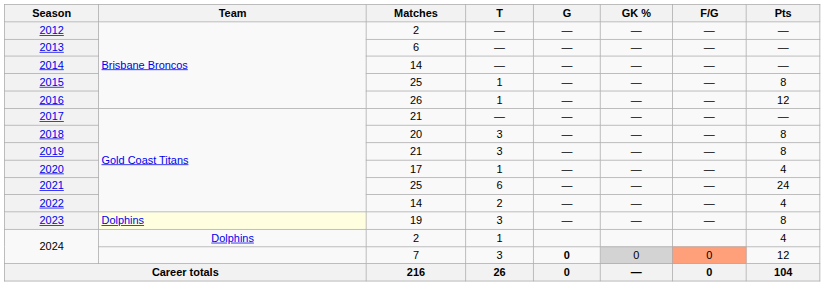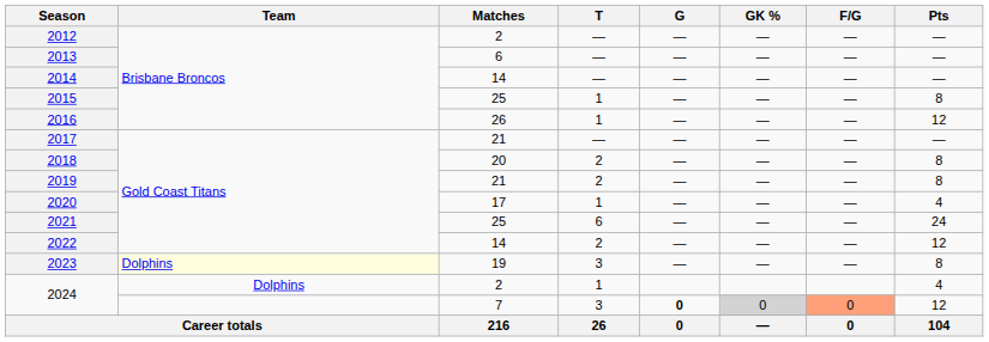 <table class="wikitable sortable" style="font-size:90%; text-align:center; width:85%;">
 <tr>
 <th width=2%>Season</th>
 <th width=8%>Team</th>
 <th width=2%>Matches</th>
 <th width=2%>T</th>
 <th width=2%>G</th>
 <th width=2%>GK %</th>
 <th width=2%>F/G</th>
 <th width=2%>Pts</th>
 </tr>
 <tr>
 <th scope="row" style="text-align:center; font-weight:normal"><a href='#'>2012</a></th>
 <td rowspan="5" style="text-align:left;"> <a href='#'>Brisbane Broncos</a></td>
 <td>2</td>
 <td>—</td>
 <td>—</td>
 <td>—</td>
 <td>—</td>
 <td>—</td>
 </tr>
 <tr>
 <th scope="row" style="text-align:center; font-weight:normal"><a href='#'>2013</a></th>
 <td>6</td>
 <td>—</td>
 <td>—</td>
 <td>—</td>
 <td>—</td>
 <td>—</td>
 </tr>
 <tr>
 <th scope="row" style="text-align:center; font-weight:normal"><a href='#'>2014</a></th>
 <td>14</td>
 <td>—</td>
 <td>—</td>
 <td>—</td>
 <td>—</td>
 <td>—</td>
 </tr>
 <tr>
 <th scope="row" style="text-align:center; font-weight:normal"><a href='#'>2015</a></th>
 <td>25</td>
 <td>1</td>
 <td>—</td>
 <td>—</td>
 <td>—</td>
 <td align=center>8</td>
 </tr>
 <tr>
 <th scope="row" style="text-align:center; font-weight:normal"><a href='#'>2016</a></th>
 <td>26</td>
 <td>1</td>
 <td>—</td>
 <td>—</td>
 <td>—</td>
 <td>12</td>
 </tr>
 <tr>
 <th scope="row" style="text-align:center; font-weight:normal"><a href='#'>2017</a></th>
 <td rowspan="6" style="text-align:left;"> <a href='#'>Gold Coast Titans</a></td>
 <td>21</td>
 <td>—</td>
 <td>—</td>
 <td>—</td>
 <td>—</td>
 <td>—</td>
 </tr>
 <tr>
 <th scope="row" style="text-align:center; font-weight:normal"><a href='#'>2018</a></th>
 <td>20</td>
-<td>3</td>
+<td align=center>2</td>
 <td>—</td>
 <td>—</td>
 <td>—</td>
 <td>8</td>
 </tr>
 <tr>
 <th scope="row" style="text-align:center; font-weight:normal"><a href='#'>2019</a></th>
 <td>21</td>
-<td>3</td>
+<td>2</td>
 <td>—</td>
 <td>—</td>
 <td>—</td>
 <td>8</td>
 </tr>
 <tr>
 <th scope="row" style="text-align:center; font-weight:normal"><a href='#'>2020</a></th>
 <td>17</td>
 <td>1</td>
 <td>—</td>
 <td>—</td>
 <td>—</td>
 <td>4</td>
 </tr>
 <tr>
 <th scope="row" style="text-align:center; font-weight:normal"><a href='#'>2021</a></th>
 <td>25</td>
 <td>6</td>
 <td>—</td>
 <td>—</td>
 <td>—</td>
 <td>24</td>
 </tr>
 <tr>
 <th scope="row" style="text-align:center; font-weight:normal"><a href='#'>2022</a></th>
 <td>14</td>
 <td align=center>2</td>
 <td>—</td>
 <td>—</td>
 <td>—</td>
-<td>4</td>
+<td>12</td>
 </tr>
 <tr>
 <th scope="row" style="text-align:center; font-weight:normal"><a href='#'>2023</a></th>
 <td style="background: lightyellow; text-align:left;"> <a href='#'>Dolphins</a></td>
 <td>19</td>
 <td>3</td>
 <td>—</td>
 <td>—</td>
 <td>—</td>
 <td align=center>8</td>
 </tr>
 <tr>
 <td rowspan="2">2024</td>
 <td> <a href='#'>Dolphins</a></td>
 <td>2</td>
 <td>1</td>
 <td></td>
 <td></td>
 <td></td>
 <td>4</td>
 </tr>
 <tr>
 <td align=left></td>
 <td align=center>7</td>
 <td>3</td>
 <td align=center><strong>0</strong></td>
 <td align=center style="background: lightgrey;">0</td>
 <td align=center style="background: lightsalmon;">0</td>
 <td>12</td>
 </tr>
 <tr class="sortbottom">
 <th colspan="2">Career totals</th>
 <th align=center><strong>216</strong></th>
 <th align=center><strong>26</strong></th>
 <th align=center><strong>0</strong></th>
 <th align=center><strong>—</strong></th>
 <th align=center><strong>0</strong></th>
 <th align=center><strong>104</strong></th>
 </tr>
 </table>
